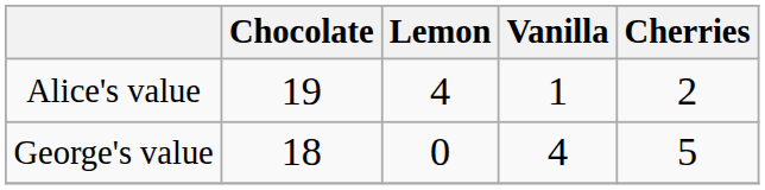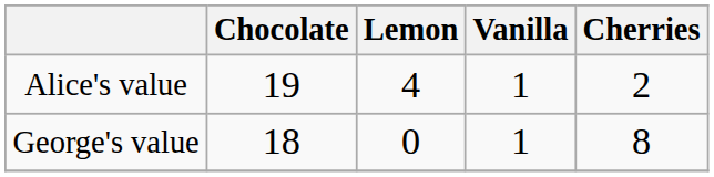 <table class="wikitable" style="text-align:center">
 <tr>
 <th></th>
 <th>Chocolate</th>
 <th>Lemon</th>
 <th>Vanilla</th>
 <th>Cherries</th>
 </tr>
 <tr>
 <td>Alice's value</td>
 <td><big>19</big></td>
 <td><big>4</big></td>
 <td><big>1</big></td>
 <td><big>2</big></td>
 </tr>
 <tr>
 <td>George's value</td>
 <td><big>18</big></td>
 <td><big>0</big></td>
-<td><big>4</big></td>
-<td><big>5</big></td>
+<td><big>1</big></td>
+<td><big>8</big></td>
 </tr>
 <tr>
 </tr>
 </table>
